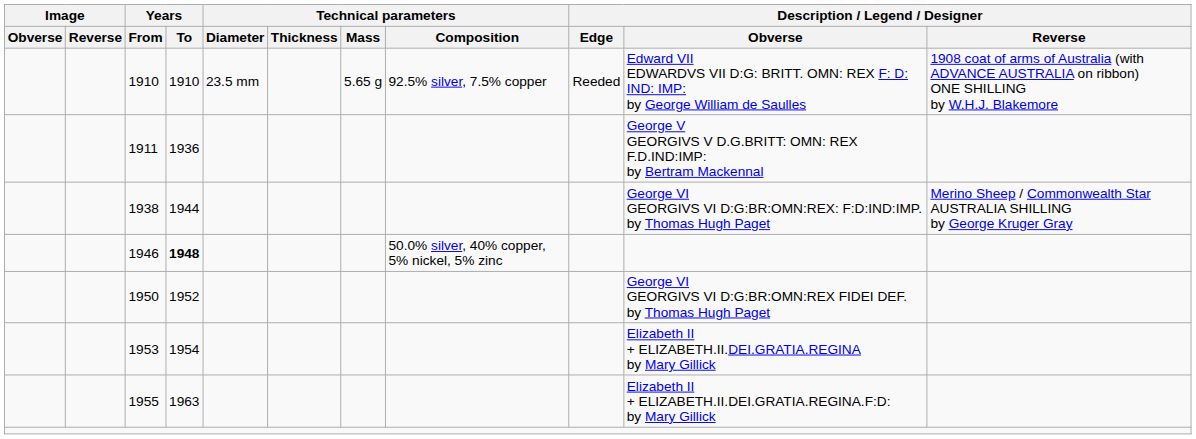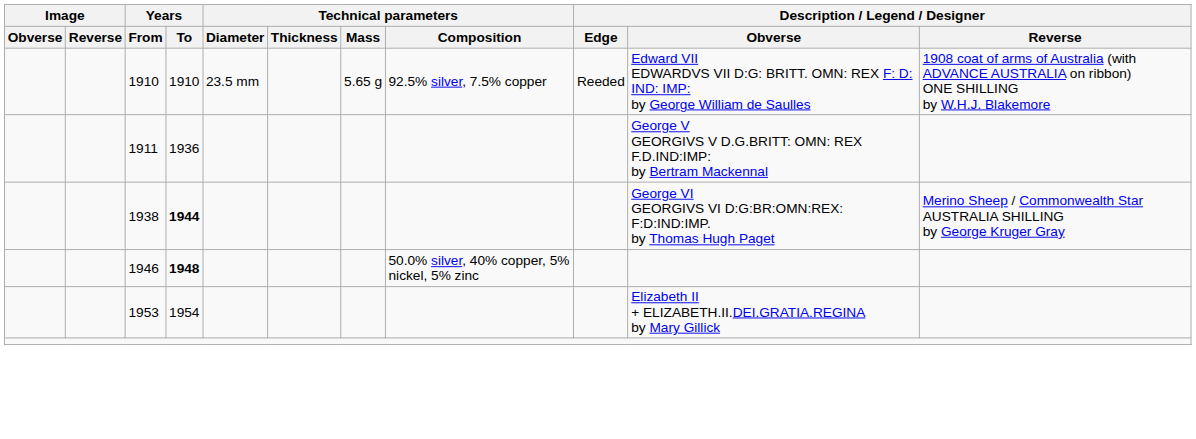 <table class="wikitable" style="font-size: 90%">
 <tr>
 <th colspan="2">Image</th>
 <th colspan="2">Years</th>
 <th colspan="4">Technical parameters</th>
 <th colspan="3">Description / Legend / Designer</th>
 </tr>
 <tr>
 <th>Obverse</th>
 <th>Reverse</th>
 <th>From</th>
 <th>To</th>
 <th>Diameter</th>
 <th>Thickness</th>
 <th>Mass</th>
 <th>Composition</th>
 <th>Edge</th>
 <th>Obverse</th>
 <th>Reverse</th>
 </tr>
 <tr>
 <td></td>
 <td></td>
 <td>1910</td>
 <td>1910</td>
 <td>23.5 mm</td>
 <td></td>
 <td>5.65 g</td>
 <td>92.5% <a href='#'>silver</a>, 7.5% copper</td>
 <td>Reeded</td>
 <td><a href='#'>Edward VII</a> <br> EDWARDVS VII D:G: BRITT. OMN: REX <a href='#'>F: D:</a> <a href='#'>IND: IMP:</a> <br> by <a href='#'>George William de Saulles</a></td>
 <td><a href='#'>1908 coat of arms of Australia</a> (with <a href='#'>ADVANCE AUSTRALIA</a> on ribbon) <br> ONE SHILLING <br> by <a href='#'>W.H.J. Blakemore</a></td>
 </tr>
 <tr>
 <td></td>
 <td></td>
 <td>1911</td>
 <td>1936</td>
 <td></td>
 <td></td>
 <td></td>
 <td></td>
 <td></td>
 <td><a href='#'>George V</a> <br> GEORGIVS V D.G.BRITT: OMN: REX F.D.IND:IMP: <br> by <a href='#'>Bertram Mackennal</a></td>
 <td></td>
 </tr>
 <tr>
 <td></td>
 <td></td>
 <td>1938</td>
-<td>1944</td>
+<td><strong>1944</strong></td>
 <td></td>
 <td></td>
 <td></td>
 <td></td>
 <td></td>
 <td><a href='#'>George VI</a> <br> GEORGIVS VI D:G:BR:OMN:REX: F:D:IND:IMP. <br> by <a href='#'>Thomas Hugh Paget</a></td>
 <td><a href='#'>Merino Sheep</a> / <a href='#'>Commonwealth Star</a> <br> AUSTRALIA SHILLING <br> by <a href='#'>George Kruger Gray</a></td>
 </tr>
 <tr>
 <td></td>
 <td></td>
 <td>1946</td>
 <td><strong>1948</strong></td>
 <td></td>
 <td></td>
 <td></td>
 <td>50.0% <a href='#'>silver</a>, 40% copper, 5% nickel, 5% zinc</td>
 <td></td>
 <td></td>
 <td></td>
 </tr>
 <tr>
 <td></td>
 <td></td>
-<td>1950</td>
-<td>1952</td>
-<td></td>
-<td></td>
-<td></td>
-<td></td>
-<td></td>
-<td><a href='#'>George VI</a> <br> GEORGIVS VI D:G:BR:OMN:REX FIDEI DEF. <br> by <a href='#'>Thomas Hugh Paget</a></td>
-<td></td>
-</tr>
-<tr>
-<td></td>
-<td></td>
 <td>1953</td>
 <td>1954</td>
 <td></td>
 <td></td>
 <td></td>
 <td></td>
 <td></td>
 <td><a href='#'>Elizabeth II</a> <br> + ELIZABETH.II.<a href='#'>DEI.GRATIA.REGINA</a> <br> by <a href='#'>Mary Gillick</a></td>
 <td></td>
 </tr>
 <tr>
-<td></td>
-<td></td>
-<td>1955</td>
-<td>1963</td>
-<td></td>
-<td></td>
-<td></td>
-<td></td>
-<td></td>
-<td><a href='#'>Elizabeth II</a> <br> + ELIZABETH.II.DEI.GRATIA.REGINA.F:D: <br> by <a href='#'>Mary Gillick</a></td>
-<td></td>
-</tr>
-<tr>
 <td colspan="11"></td>
 </tr>
 </table>
